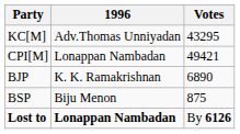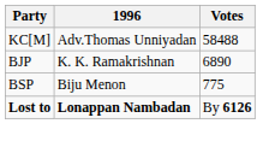 <table class="wikitable ">
 <tr>
 <th scope="col" class="unsortable">Party</th>
 <th scope="col" class="unsortable">1996</th>
 <th scope="col" class="unsortable">Votes</th>
 </tr>
 <tr>
 <td>KC[M]</td>
 <td>Adv.Thomas Unniyadan</td>
-<td>43295</td>
-</tr>
-<tr>
-<td>CPI[M]</td>
-<td>Lonappan Nambadan</td>
-<td>49421</td>
+<td>58488</td>
 </tr>
 <tr>
 <td>BJP</td>
 <td>K. K. Ramakrishnan</td>
 <td>6890</td>
 </tr>
 <tr>
 <td>BSP</td>
 <td>Biju Menon</td>
-<td>875</td>
+<td>775</td>
 </tr>
 <tr>
 <td><strong>Lost to</strong></td>
 <td><strong>Lonappan Nambadan</strong></td>
 <td>By <strong>6126</strong></td>
 </tr>
 </table>
